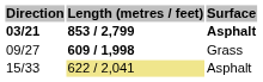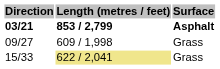 <table class="toccolours">
 <tr>
 <th bgcolor=silver>Direction</th>
 <th bgcolor=silver>Length (metres / feet)</th>
 <th bgcolor=silver>Surface</th>
 </tr>
 <tr>
 <td><strong>03/21</strong></td>
 <td><strong>853 / 2,799</strong></td>
 <td><strong>Asphalt</strong></td>
 </tr>
 <tr>
 <td>09/27</td>
-<td><strong>609 / 1,998</strong></td>
+<td>609 / 1,998</td>
 <td>Grass</td>
 </tr>
 <tr>
 <td>15/33</td>
 <td style="background: khaki;">622 / 2,041</td>
-<td>Asphalt</td>
+<td>Grass</td>
 </tr>
 </table>
